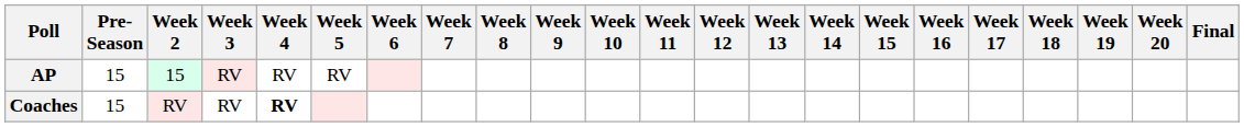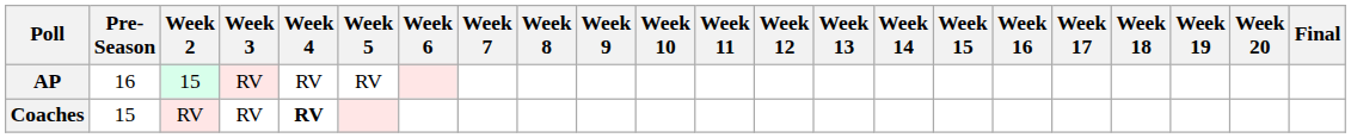 <table class="wikitable" style="white-space:nowrap;font-size:90%">
 <tr>
 <th>Poll</th>
 <th>Pre-<br>Season</th>
 <th>Week<br>2</th>
 <th>Week<br>3</th>
 <th>Week<br>4</th>
 <th>Week<br>5</th>
 <th>Week<br>6</th>
 <th>Week<br>7</th>
 <th>Week<br>8</th>
 <th>Week<br>9</th>
 <th>Week<br>10</th>
 <th>Week<br>11</th>
 <th>Week<br>12</th>
 <th>Week<br>13</th>
 <th>Week<br>14</th>
 <th>Week<br>15</th>
 <th>Week<br>16</th>
 <th>Week<br>17</th>
 <th>Week<br>18</th>
 <th>Week<br>19</th>
 <th>Week<br>20</th>
 <th>Final</th>
 </tr>
 <tr style="text-align:center;">
 <th>AP</th>
-<td style="background:#FFF;">15</td>
+<td style="background:#FFF;">16</td>
 <td style="background:#D8FFEB;">15</td>
 <td style="background:#FFE6E6;">RV</td>
 <td style="background:#FFF;">RV</td>
 <td style="background:#FFF;">RV</td>
 <td style="background:#FFE6E6;"></td>
 <td style="background:#FFF;"></td>
 <td style="background:#FFF;"></td>
 <td style="background:#FFF;"></td>
 <td style="background:#FFF;"></td>
 <td style="background:#FFF;"></td>
 <td style="background:#FFF;"></td>
 <td style="background:#FFF;"></td>
 <td style="background:#FFF;"></td>
 <td style="background:#FFF;"></td>
 <td style="background:#FFF;"></td>
 <td style="background:#FFF;"></td>
 <td style="background:#FFF;"></td>
 <td style="background:#FFF;"></td>
 <td style="background:#FFF;"></td>
 <td style="background:#FFF;"></td>
 </tr>
 <tr style="text-align:center;">
 <th>Coaches</th>
 <td style="background:#FFF;">15</td>
 <td style="background:#FFE6E6;">RV</td>
 <td style="background:#FFF;">RV</td>
 <td style="background:#FFF;"><strong>RV</strong></td>
 <td style="background:#FFE6E6;"></td>
 <td style="background:#FFF;"></td>
 <td style="background:#FFF;"></td>
 <td style="background:#FFF;"></td>
 <td style="background:#FFF;"></td>
 <td style="background:#FFF;"></td>
 <td style="background:#FFF;"></td>
 <td style="background:#FFF;"></td>
 <td style="background:#FFF;"></td>
 <td style="background:#FFF;"></td>
 <td style="background:#FFF;"></td>
 <td style="background:#FFF;"></td>
 <td style="background:#FFF;"></td>
 <td style="background:#FFF;"></td>
 <td style="background:#FFF;"></td>
 <td style="background:#FFF;"></td>
 <td style="background:#FFF;"></td>
 </tr>
 </table>
